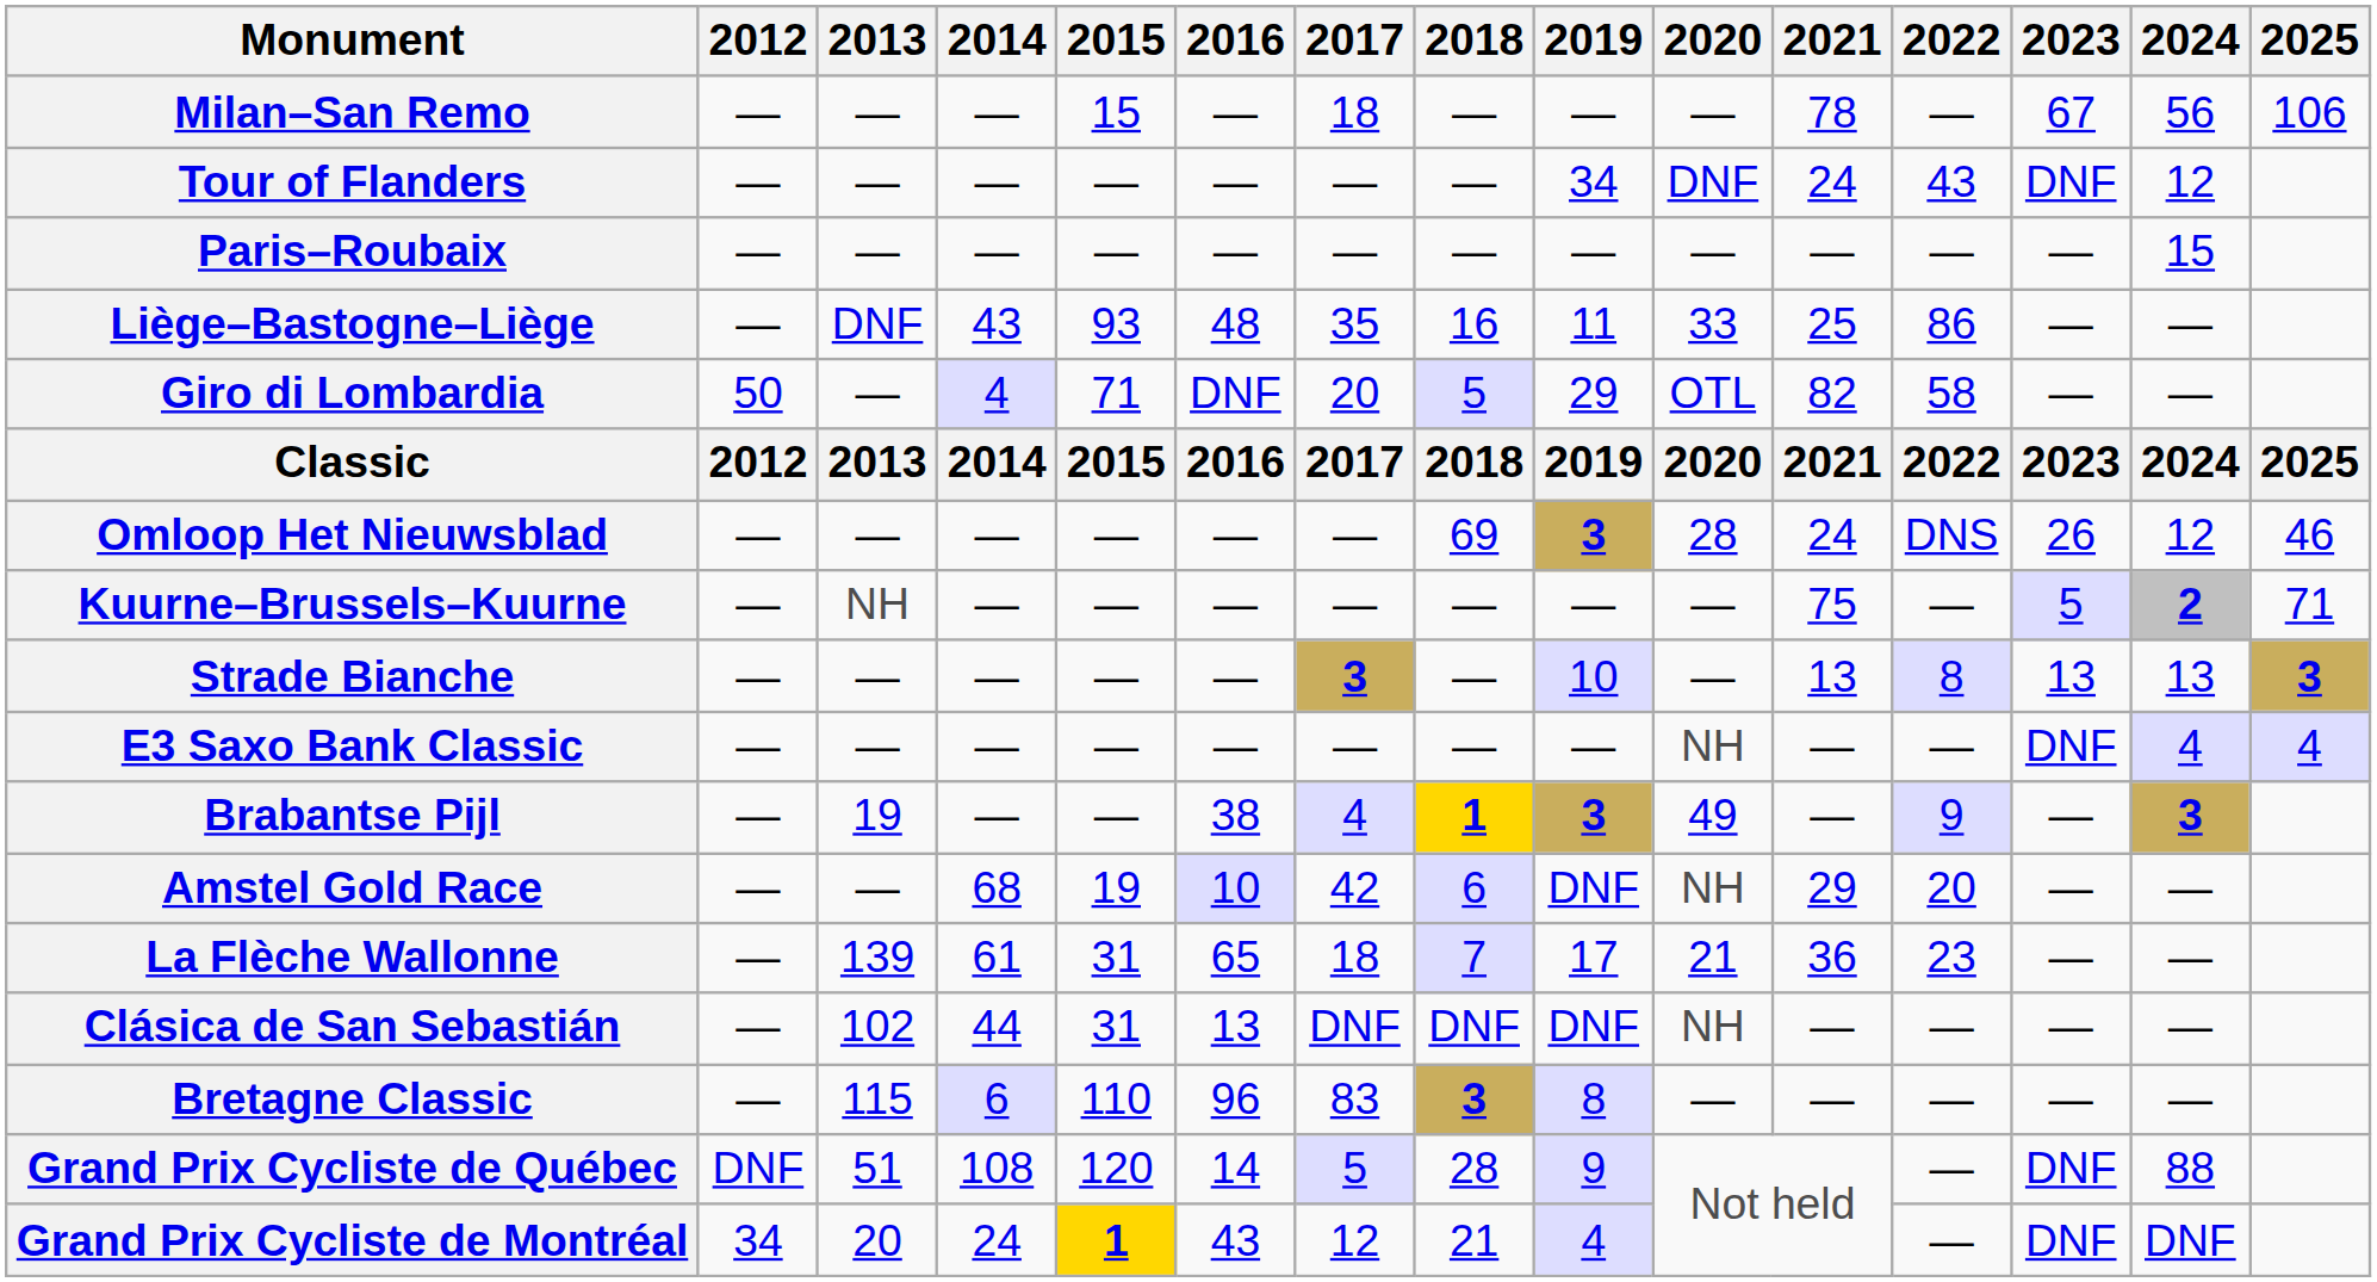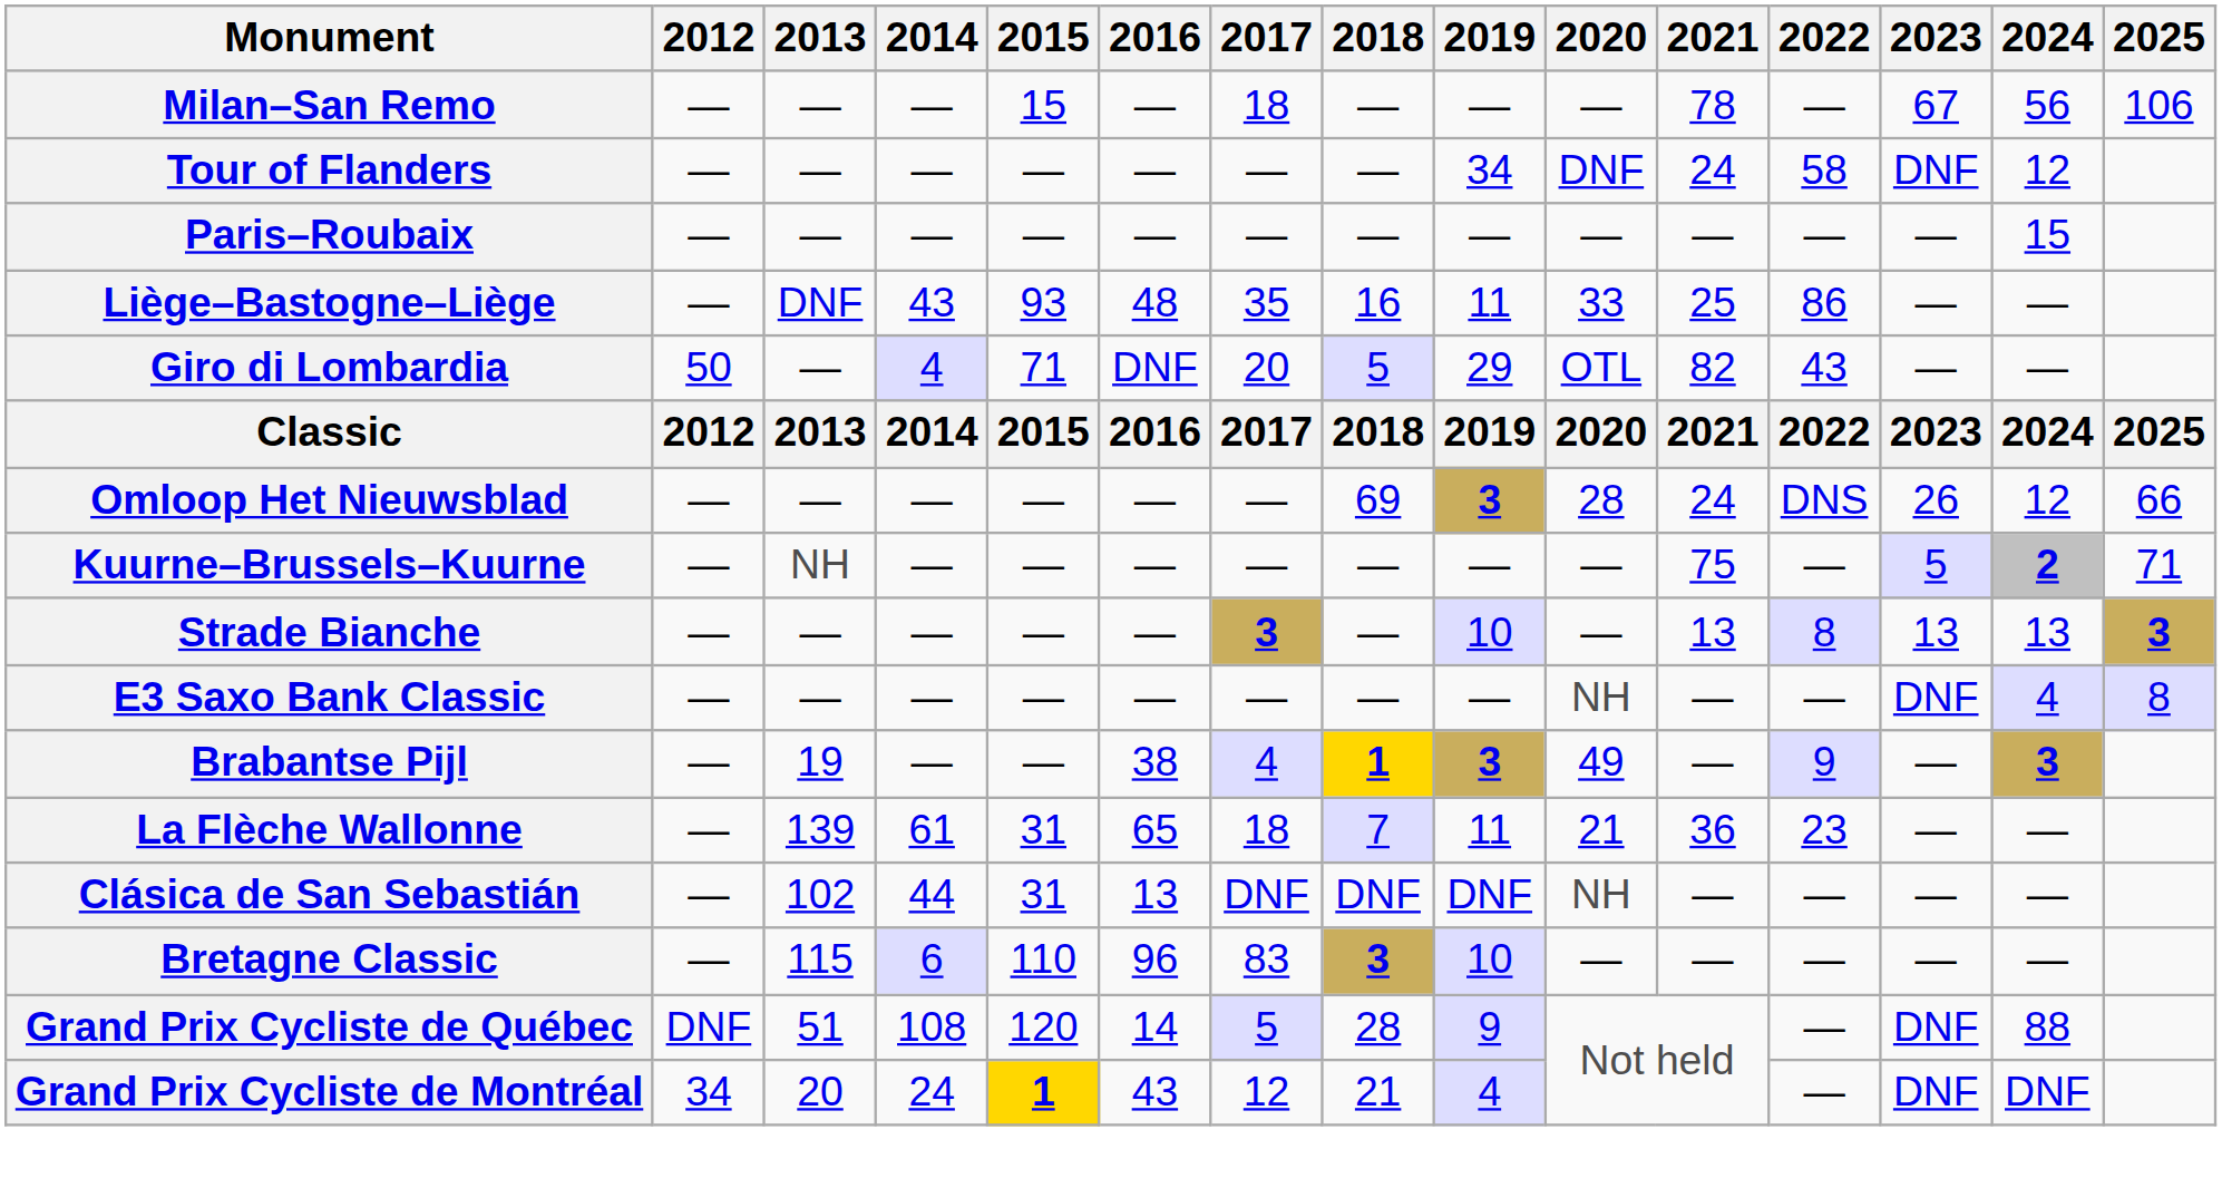 <table class="wikitable plainrowheaders">
 <tr>
 <th>Monument</th>
 <th scope="col">2012</th>
 <th scope="col">2013</th>
 <th scope="col">2014</th>
 <th scope="col">2015</th>
 <th scope="col">2016</th>
 <th scope="col">2017</th>
 <th scope="col">2018</th>
 <th scope="col">2019</th>
 <th scope="col">2020</th>
 <th scope="col">2021</th>
 <th scope="col">2022</th>
 <th scope="col">2023</th>
 <th scope="col">2024</th>
 <th scope="col">2025</th>
 </tr>
 <tr style="text-align:center;">
 <th scope="row"><a href='#'>Milan–San Remo</a></th>
 <td>—</td>
 <td>—</td>
 <td>—</td>
 <td><a href='#'>15</a></td>
 <td>—</td>
 <td><a href='#'>18</a></td>
 <td>—</td>
 <td>—</td>
 <td>—</td>
 <td><a href='#'>78</a></td>
 <td>—</td>
 <td><a href='#'>67</a></td>
 <td><a href='#'>56</a></td>
 <td><a href='#'>106</a></td>
 </tr>
 <tr style="text-align:center;">
 <th scope="row"><a href='#'>Tour of Flanders</a></th>
 <td>—</td>
 <td>—</td>
 <td>—</td>
 <td>—</td>
 <td>—</td>
 <td>—</td>
 <td>—</td>
 <td><a href='#'>34</a></td>
 <td><a href='#'>DNF</a></td>
 <td><a href='#'>24</a></td>
-<td><a href='#'>43</a></td>
+<td><a href='#'>58</a></td>
 <td><a href='#'>DNF</a></td>
 <td><a href='#'>12</a></td>
 <td></td>
 </tr>
 <tr style="text-align:center;">
 <th scope="row"><a href='#'>Paris–Roubaix</a></th>
 <td>—</td>
 <td>—</td>
 <td>—</td>
 <td>—</td>
 <td>—</td>
 <td>—</td>
 <td>—</td>
 <td>—</td>
 <td>—</td>
 <td>—</td>
 <td>—</td>
 <td>—</td>
 <td><a href='#'>15</a></td>
 <td></td>
 </tr>
 <tr style="text-align:center;">
 <th scope="row"><a href='#'>Liège–Bastogne–Liège</a></th>
 <td>—</td>
 <td><a href='#'>DNF</a></td>
 <td><a href='#'>43</a></td>
 <td><a href='#'>93</a></td>
 <td><a href='#'>48</a></td>
 <td><a href='#'>35</a></td>
 <td><a href='#'>16</a></td>
 <td><a href='#'>11</a></td>
 <td><a href='#'>33</a></td>
 <td><a href='#'>25</a></td>
 <td><a href='#'>86</a></td>
 <td>—</td>
 <td>—</td>
 <td></td>
 </tr>
 <tr style="text-align:center;">
 <th scope="row"><a href='#'>Giro di Lombardia</a></th>
 <td><a href='#'>50</a></td>
 <td>—</td>
 <td style="background:#ddf;"><a href='#'>4</a></td>
 <td><a href='#'>71</a></td>
 <td><a href='#'>DNF</a></td>
 <td><a href='#'>20</a></td>
 <td style="background:#ddf;"><a href='#'>5</a></td>
 <td><a href='#'>29</a></td>
 <td><a href='#'>OTL</a></td>
 <td><a href='#'>82</a></td>
-<td><a href='#'>58</a></td>
+<td><a href='#'>43</a></td>
 <td>—</td>
 <td>—</td>
 <td></td>
 </tr>
 <tr>
 <th>Classic</th>
 <th scope="col">2012</th>
 <th scope="col">2013</th>
 <th scope="col">2014</th>
 <th scope="col">2015</th>
 <th scope="col">2016</th>
 <th scope="col">2017</th>
 <th scope="col">2018</th>
 <th scope="col">2019</th>
 <th scope="col">2020</th>
 <th scope="col">2021</th>
 <th scope="col">2022</th>
 <th scope="col">2023</th>
 <th scope="col">2024</th>
 <th scope="col">2025</th>
 </tr>
 <tr style="text-align:center;">
 <th scope="row"><a href='#'>Omloop Het Nieuwsblad</a></th>
 <td>—</td>
 <td>—</td>
 <td>—</td>
 <td>—</td>
 <td>—</td>
 <td>—</td>
 <td><a href='#'>69</a></td>
 <td style="background:#C9AE5D;"><a href='#'><strong>3</strong></a></td>
 <td><a href='#'>28</a></td>
 <td><a href='#'>24</a></td>
 <td><a href='#'>DNS</a></td>
 <td><a href='#'>26</a></td>
 <td><a href='#'>12</a></td>
-<td><a href='#'>46</a></td>
+<td><a href='#'>66</a></td>
 </tr>
 <tr style="text-align:center;">
 <th scope="row"><a href='#'>Kuurne–Brussels–Kuurne</a></th>
 <td>—</td>
 <td style="color:#4d4d4d;">NH</td>
 <td>—</td>
 <td>—</td>
 <td>—</td>
 <td>—</td>
 <td>—</td>
 <td>—</td>
 <td>—</td>
 <td><a href='#'>75</a></td>
 <td>—</td>
 <td style="background:#ddf;"><a href='#'>5</a></td>
 <td style="background:silver;"><a href='#'><strong>2</strong></a></td>
 <td><a href='#'>71</a></td>
 </tr>
 <tr style="text-align:center;">
 <th scope="row"><a href='#'>Strade Bianche</a></th>
 <td>—</td>
 <td>—</td>
 <td>—</td>
 <td>—</td>
 <td>—</td>
 <td style="background:#C9AE5D;"><a href='#'><strong>3</strong></a></td>
 <td>—</td>
 <td style="background:#ddf;"><a href='#'>10</a></td>
 <td>—</td>
 <td><a href='#'>13</a></td>
 <td style="background:#ddf;"><a href='#'>8</a></td>
 <td><a href='#'>13</a></td>
 <td><a href='#'>13</a></td>
 <td style="background:#C9AE5D;"><a href='#'><strong>3</strong></a></td>
 </tr>
 <tr style="text-align:center;">
 <th scope="row"><a href='#'>E3 Saxo Bank Classic</a></th>
 <td>—</td>
 <td>—</td>
 <td>—</td>
 <td>—</td>
 <td>—</td>
 <td>—</td>
 <td>—</td>
 <td>—</td>
 <td style="color:#4d4d4d;">NH</td>
 <td>—</td>
 <td>—</td>
 <td><a href='#'>DNF</a></td>
 <td style="background:#ddf;"><a href='#'>4</a></td>
-<td style="background:#ddf;"><a href='#'>4</a></td>
+<td style="background:#ddf;"><a href='#'>8</a></td>
 </tr>
 <tr style="text-align:center;">
 <th scope="row"><a href='#'>Brabantse Pijl</a></th>
 <td>—</td>
 <td><a href='#'>19</a></td>
 <td>—</td>
 <td>—</td>
 <td><a href='#'>38</a></td>
 <td style="background:#ddf;"><a href='#'>4</a></td>
 <td style="background:gold;"><a href='#'><strong>1</strong></a></td>
 <td style="background:#C9AE5D;"><a href='#'><strong>3</strong></a></td>
 <td><a href='#'>49</a></td>
 <td>—</td>
 <td style="background:#ddf;"><a href='#'>9</a></td>
 <td>—</td>
 <td style="background:#C9AE5D;"><a href='#'><strong>3</strong></a></td>
 <td></td>
 </tr>
 <tr style="text-align:center;">
-<th scope="row"><a href='#'>Amstel Gold Race</a></th>
-<td>—</td>
-<td>—</td>
-<td><a href='#'>68</a></td>
-<td><a href='#'>19</a></td>
-<td style="background:#ddf;"><a href='#'>10</a></td>
-<td><a href='#'>42</a></td>
-<td style="background:#ddf;"><a href='#'>6</a></td>
-<td><a href='#'>DNF</a></td>
-<td style="color:#4d4d4d;">NH</td>
-<td><a href='#'>29</a></td>
-<td><a href='#'>20</a></td>
-<td>—</td>
-<td>—</td>
-<td></td>
-</tr>
-<tr style="text-align:center;">
 <th scope="row"><a href='#'>La Flèche Wallonne</a></th>
 <td>—</td>
 <td><a href='#'>139</a></td>
 <td><a href='#'>61</a></td>
 <td><a href='#'>31</a></td>
 <td><a href='#'>65</a></td>
 <td><a href='#'>18</a></td>
 <td style="background:#ddf;"><a href='#'>7</a></td>
-<td><a href='#'>17</a></td>
+<td><a href='#'>11</a></td>
 <td><a href='#'>21</a></td>
 <td><a href='#'>36</a></td>
 <td><a href='#'>23</a></td>
 <td>—</td>
 <td>—</td>
 <td></td>
 </tr>
 <tr style="text-align:center;">
 <th scope="row"><a href='#'>Clásica de San Sebastián</a></th>
 <td>—</td>
 <td><a href='#'>102</a></td>
 <td><a href='#'>44</a></td>
 <td><a href='#'>31</a></td>
 <td><a href='#'>13</a></td>
 <td><a href='#'>DNF</a></td>
 <td><a href='#'>DNF</a></td>
 <td><a href='#'>DNF</a></td>
 <td style="color:#4d4d4d;">NH</td>
 <td>—</td>
 <td>—</td>
 <td>—</td>
 <td>—</td>
 <td></td>
 </tr>
 <tr style="text-align:center;">
 <th scope="row"><a href='#'>Bretagne Classic</a></th>
 <td>—</td>
 <td><a href='#'>115</a></td>
 <td style="background:#ddf;"><a href='#'>6</a></td>
 <td><a href='#'>110</a></td>
 <td><a href='#'>96</a></td>
 <td><a href='#'>83</a></td>
 <td style="background:#C9AE5D;"><a href='#'><strong>3</strong></a></td>
-<td style="background:#ddf;"><a href='#'>8</a></td>
+<td style="background:#ddf;"><a href='#'>10</a></td>
 <td>—</td>
 <td>—</td>
 <td>—</td>
 <td>—</td>
 <td>—</td>
 <td></td>
 </tr>
 <tr style="text-align:center;">
 <th scope="row"><a href='#'>Grand Prix Cycliste de Québec</a></th>
 <td><a href='#'>DNF</a></td>
 <td><a href='#'>51</a></td>
 <td><a href='#'>108</a></td>
 <td><a href='#'>120</a></td>
 <td><a href='#'>14</a></td>
 <td style="background:#ddf;"><a href='#'>5</a></td>
 <td><a href='#'>28</a></td>
 <td style="background:#ddf;"><a href='#'>9</a></td>
 <td style="color:#4d4d4d;" colspan=2 rowspan=2>Not held</td>
 <td>—</td>
 <td><a href='#'>DNF</a></td>
 <td><a href='#'>88</a></td>
 <td></td>
 </tr>
 <tr style="text-align:center;">
 <th scope="row"><a href='#'>Grand Prix Cycliste de Montréal</a></th>
 <td><a href='#'>34</a></td>
 <td><a href='#'>20</a></td>
 <td><a href='#'>24</a></td>
 <td style="background:gold;"><a href='#'><strong>1</strong></a></td>
 <td><a href='#'>43</a></td>
 <td><a href='#'>12</a></td>
 <td><a href='#'>21</a></td>
 <td style="background:#ddf;"><a href='#'>4</a></td>
 <td>—</td>
 <td><a href='#'>DNF</a></td>
 <td><a href='#'>DNF</a></td>
 <td></td>
 </tr>
 </table>
